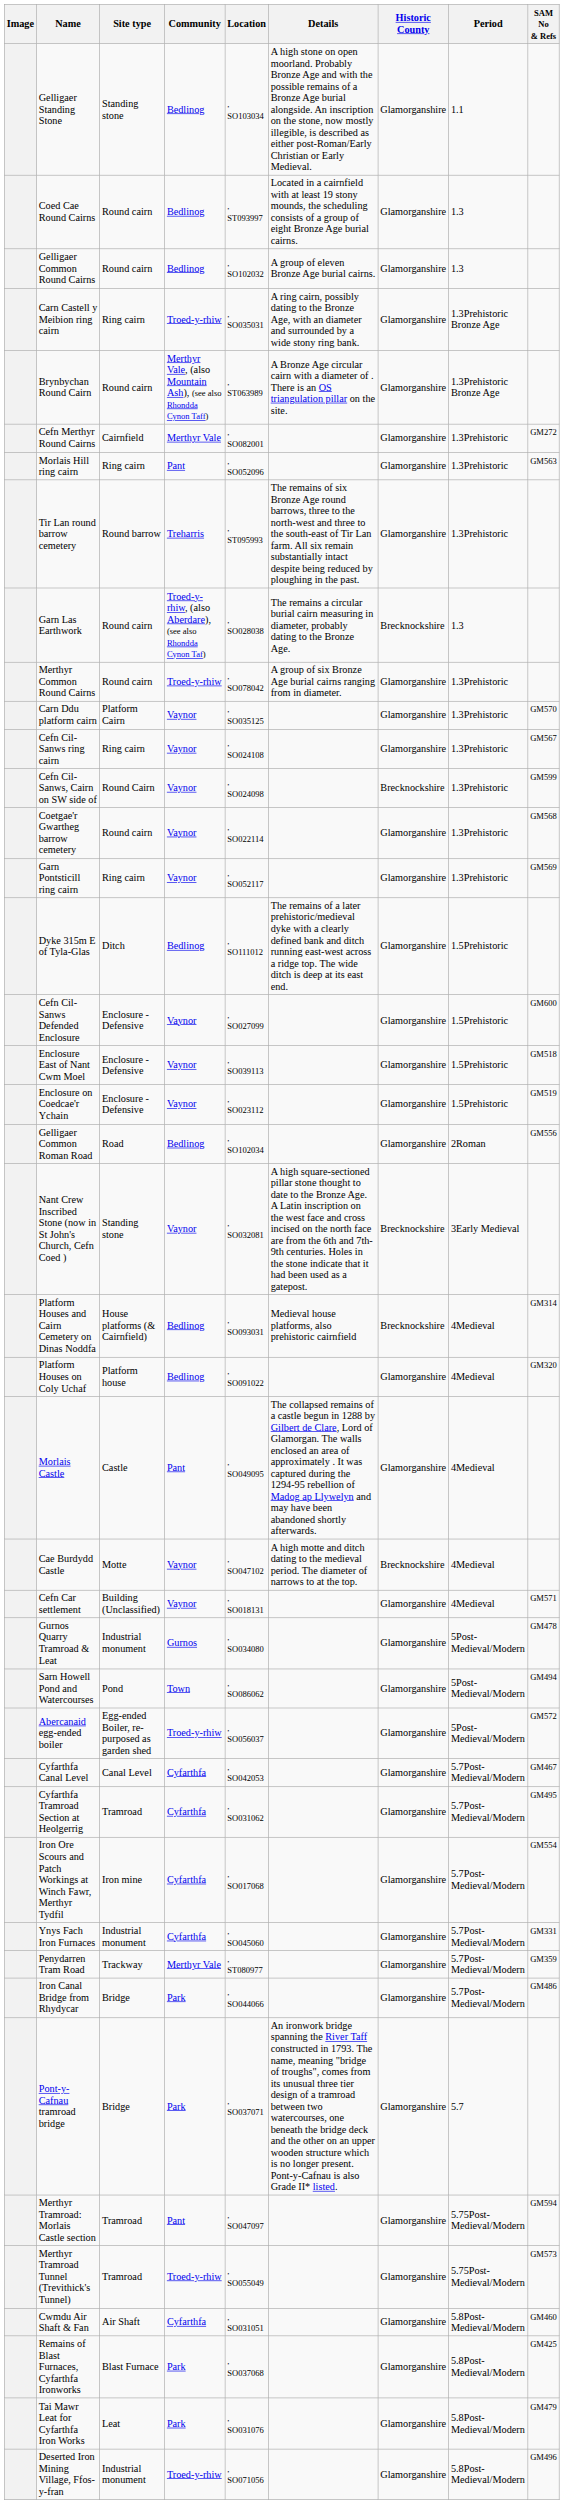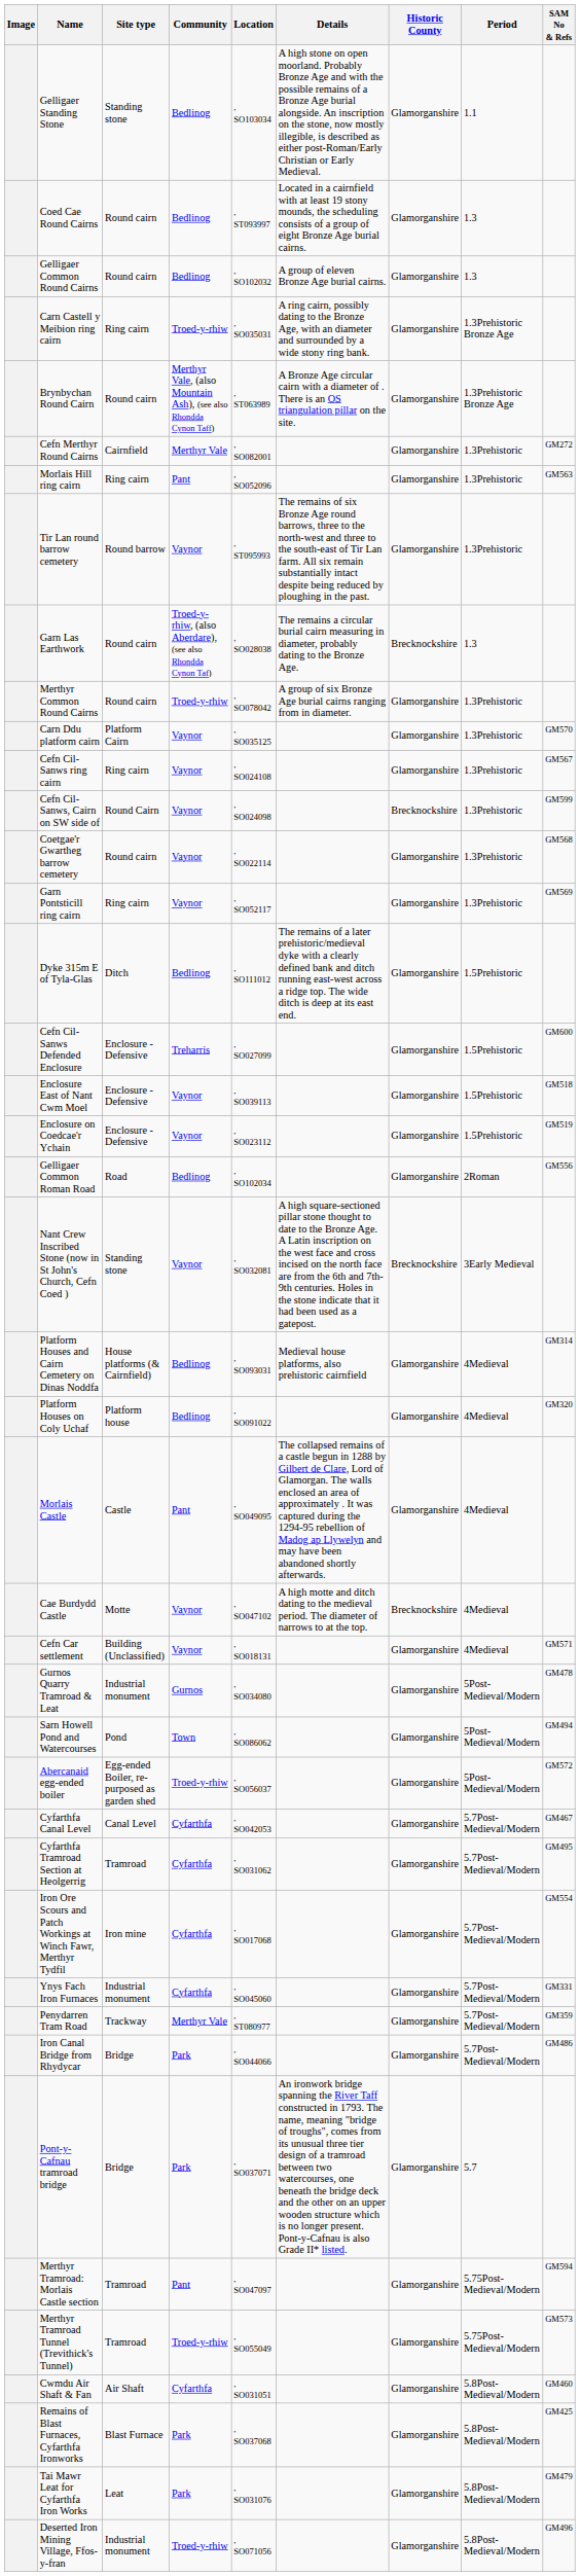 <table class=" wikitable plainrowheaders sortable" border="1">
 <tr>
 <th scope="col" class="unsortable">Image</th>
 <th scope="col">Name</th>
 <th scope="col">Site type</th>
 <th scope="col">Community</th>
 <th scope="col">Location</th>
 <th scope="col" class="unsortable">Details</th>
 <th scope="col"><a href='#'>Historic County</a></th>
 <th scope="col">Period</th>
 <th scope="col"><small>SAM No<br>& Refs</small></th>
 </tr>
 <tr>
 <th scope="row"></th>
 <td>Gelligaer Standing Stone</td>
 <td>Standing stone</td>
 <td><a href='#'>Bedlinog</a></td>
 <td><small>, <br>SO103034</small></td>
 <td>A  high stone on open moorland. Probably Bronze Age and with the possible remains of a Bronze Age burial alongside. An inscription on the stone, now mostly illegible, is described as either post-Roman/Early Christian or Early Medieval.</td>
 <td>Glamorganshire</td>
 <td><span>1.1</span></td>
 <td></td>
 </tr>
 <tr>
 <th scope="row"></th>
 <td>Coed Cae Round Cairns</td>
 <td>Round cairn</td>
 <td><a href='#'>Bedlinog</a></td>
 <td><small>, <br>ST093997</small></td>
 <td>Located in a cairnfield with at least 19 stony mounds, the scheduling consists of a group of eight Bronze Age burial cairns.</td>
 <td>Glamorganshire</td>
 <td><span>1.3</span></td>
 <td></td>
 </tr>
 <tr>
 <th scope="row"></th>
 <td>Gelligaer Common Round Cairns</td>
 <td>Round cairn</td>
 <td><a href='#'>Bedlinog</a></td>
 <td><small>, <br>SO102032</small></td>
 <td>A group of eleven Bronze Age burial cairns.</td>
 <td>Glamorganshire</td>
 <td><span>1.3</span></td>
 <td></td>
 </tr>
 <tr>
 <th scope="row"></th>
 <td>Carn Castell y Meibion ring cairn</td>
 <td>Ring cairn</td>
 <td><a href='#'>Troed-y-rhiw</a></td>
 <td><small>, <br>SO035031</small></td>
 <td>A ring cairn, possibly dating to the Bronze Age, with an  diameter and surrounded by a  wide stony ring bank.</td>
 <td>Glamorganshire</td>
 <td><span>1.3</span>Prehistoric<br>Bronze Age</td>
 <td></td>
 </tr>
 <tr>
 <th scope="row"></th>
 <td>Brynbychan Round Cairn</td>
 <td>Round cairn</td>
 <td><a href='#'>Merthyr Vale</a>, (also <a href='#'>Mountain Ash</a>), <small>(see also <a href='#'>Rhondda Cynon Taff</a>)</small></td>
 <td><small>, <br>ST063989</small></td>
 <td>A Bronze Age circular cairn with a diameter of . There is an <a href='#'>OS</a> <a href='#'>triangulation pillar</a> on the site.</td>
 <td>Glamorganshire</td>
 <td><span>1.3</span>Prehistoric<br>Bronze Age</td>
 <td></td>
 </tr>
 <tr>
 <th scope="row"></th>
 <td>Cefn Merthyr Round Cairns</td>
 <td>Cairnfield</td>
 <td><a href='#'>Merthyr Vale</a></td>
 <td><small>, <br>SO082001</small></td>
 <td></td>
 <td>Glamorganshire</td>
 <td><span>1.3</span>Prehistoric<br></td>
 <td style="vertical-align:top;"><small>GM272</small><br></td>
 </tr>
 <tr>
 <th scope="row"></th>
 <td>Morlais Hill ring cairn</td>
 <td>Ring cairn</td>
 <td><a href='#'>Pant</a></td>
 <td><small>, <br>SO052096</small></td>
 <td></td>
 <td>Glamorganshire</td>
 <td><span>1.3</span>Prehistoric<br></td>
 <td style="vertical-align:top;"><small>GM563</small><br></td>
 </tr>
 <tr>
 <th scope="row"></th>
 <td>Tir Lan round barrow cemetery</td>
 <td>Round barrow</td>
-<td><a href='#'>Treharris</a></td>
+<td><a href='#'>Vaynor</a></td>
 <td><small>, <br>ST095993</small></td>
 <td>The remains of six Bronze Age round barrows, three to the north-west and three to the south-east of Tir Lan farm. All six remain substantially intact despite being reduced by ploughing in the past.</td>
 <td>Glamorganshire</td>
 <td><span>1.3</span>Prehistoric</td>
 <td style="vertical-align:top;"><small></small><br></td>
 </tr>
 <tr>
 <th scope="row"></th>
 <td>Garn Las Earthwork</td>
 <td>Round cairn</td>
 <td><a href='#'>Troed-y-rhiw</a>, (also <a href='#'>Aberdare</a>), <small>(see also <a href='#'>Rhondda Cynon Taf</a>)</small></td>
 <td><small>, <br>SO028038</small></td>
 <td>The remains a circular burial cairn measuring  in diameter, probably dating to the Bronze Age.</td>
 <td>Brecknockshire</td>
 <td><span>1.3</span></td>
 <td></td>
 </tr>
 <tr>
 <th scope="row"></th>
 <td>Merthyr Common Round Cairns</td>
 <td>Round cairn</td>
 <td><a href='#'>Troed-y-rhiw</a></td>
 <td><small>, <br>SO078042</small></td>
 <td>A group of six Bronze Age burial cairns ranging from  in diameter.</td>
 <td>Glamorganshire</td>
 <td><span>1.3</span>Prehistoric</td>
 <td style="vertical-align:top;"><small></small><br></td>
 </tr>
 <tr>
 <th scope="row"></th>
 <td>Carn Ddu platform cairn</td>
 <td>Platform Cairn</td>
 <td><a href='#'>Vaynor</a></td>
 <td><small>, <br>SO035125</small></td>
 <td></td>
 <td>Glamorganshire</td>
 <td><span>1.3</span>Prehistoric<br></td>
 <td style="vertical-align:top;"><small>GM570</small><br></td>
 </tr>
 <tr>
 <th scope="row"></th>
 <td>Cefn Cil-Sanws ring cairn</td>
 <td>Ring cairn</td>
 <td><a href='#'>Vaynor</a></td>
 <td><small>, <br>SO024108</small></td>
 <td></td>
 <td>Glamorganshire</td>
 <td><span>1.3</span>Prehistoric<br></td>
 <td style="vertical-align:top;"><small>GM567</small><br></td>
 </tr>
 <tr>
 <th scope="row"></th>
 <td>Cefn Cil-Sanws, Cairn on SW side of</td>
 <td>Round Cairn</td>
 <td><a href='#'>Vaynor</a></td>
 <td><small>, <br>SO024098</small></td>
 <td></td>
 <td>Brecknockshire</td>
 <td><span>1.3</span>Prehistoric<br></td>
 <td style="vertical-align:top;"><small>GM599</small><br></td>
 </tr>
 <tr>
 <th scope="row"></th>
 <td>Coetgae'r Gwartheg barrow cemetery</td>
 <td>Round cairn</td>
 <td><a href='#'>Vaynor</a></td>
 <td><small>, <br>SO022114</small></td>
 <td></td>
 <td>Glamorganshire</td>
 <td><span>1.3</span>Prehistoric<br></td>
 <td style="vertical-align:top;"><small>GM568</small><br></td>
 </tr>
 <tr>
 <th scope="row"></th>
 <td>Garn Pontsticill ring cairn</td>
 <td>Ring cairn</td>
 <td><a href='#'>Vaynor</a></td>
 <td><small>, <br>SO052117</small></td>
 <td></td>
 <td>Glamorganshire</td>
 <td><span>1.3</span>Prehistoric<br></td>
 <td style="vertical-align:top;"><small>GM569</small><br></td>
 </tr>
 <tr>
 <th scope="row"></th>
 <td>Dyke 315m E of Tyla-Glas</td>
 <td>Ditch</td>
 <td><a href='#'>Bedlinog</a></td>
 <td><small>, <br>SO111012</small></td>
 <td>The remains of a later prehistoric/medieval dyke with a clearly defined bank and ditch running east-west across a ridge top. The  wide ditch is  deep at its east end.</td>
 <td>Glamorganshire</td>
 <td><span>1.5</span>Prehistoric</td>
 <td style="vertical-align:top;"><small></small><br></td>
 </tr>
 <tr>
 <th scope="row"></th>
 <td>Cefn Cil-Sanws Defended Enclosure</td>
 <td>Enclosure - Defensive</td>
-<td><a href='#'>Vaynor</a></td>
+<td><a href='#'>Treharris</a></td>
 <td><small>, <br>SO027099</small></td>
 <td></td>
 <td>Glamorganshire</td>
 <td><span>1.5</span>Prehistoric<br></td>
 <td style="vertical-align:top;"><small>GM600</small><br></td>
 </tr>
 <tr>
 <th scope="row"></th>
 <td>Enclosure East of Nant Cwm Moel</td>
 <td>Enclosure - Defensive</td>
 <td><a href='#'>Vaynor</a></td>
 <td><small>, <br>SO039113</small></td>
 <td></td>
 <td>Glamorganshire</td>
 <td><span>1.5</span>Prehistoric<br></td>
 <td style="vertical-align:top;"><small>GM518</small><br></td>
 </tr>
 <tr>
 <th scope="row"></th>
 <td>Enclosure on Coedcae'r Ychain</td>
 <td>Enclosure - Defensive</td>
 <td><a href='#'>Vaynor</a></td>
 <td><small>, <br>SO023112</small></td>
 <td></td>
 <td>Glamorganshire</td>
 <td><span>1.5</span>Prehistoric<br></td>
 <td style="vertical-align:top;"><small>GM519</small><br></td>
 </tr>
 <tr>
 <th scope="row"></th>
 <td>Gelligaer Common Roman Road</td>
 <td>Road</td>
 <td><a href='#'>Bedlinog</a></td>
 <td><small>, <br>SO102034</small></td>
 <td></td>
 <td>Glamorganshire</td>
 <td><span>2</span>Roman<br></td>
 <td style="vertical-align:top;"><small>GM556</small><br></td>
 </tr>
 <tr>
 <th scope="row"></th>
 <td>Nant Crew Inscribed Stone (now in St John's Church, Cefn Coed )</td>
 <td>Standing stone</td>
 <td><a href='#'>Vaynor</a></td>
 <td><small>, <br>SO032081</small></td>
 <td>A  high square-sectioned pillar stone thought to date to the Bronze Age. A Latin inscription on the west face and cross incised on the north face are from the 6th and 7th-9th centuries. Holes in the stone indicate that it had been used as a gatepost.</td>
 <td>Brecknockshire</td>
 <td><span>3</span>Early Medieval</td>
 <td></td>
 </tr>
 <tr>
 <th scope="row"></th>
 <td>Platform Houses and Cairn Cemetery on Dinas Noddfa</td>
 <td>House platforms (& Cairnfield)</td>
 <td><a href='#'>Bedlinog</a></td>
 <td><small>, <br>SO093031</small></td>
 <td>Medieval house platforms, also prehistoric cairnfield</td>
-<td>Brecknockshire</td>
+<td>Glamorganshire</td>
 <td><span>4</span>Medieval<br></td>
 <td style="vertical-align:top;"><small>GM314</small><br></td>
 </tr>
 <tr>
 <th scope="row"></th>
 <td>Platform Houses on Coly Uchaf</td>
 <td>Platform house</td>
 <td><a href='#'>Bedlinog</a></td>
 <td><small>, <br>SO091022</small></td>
 <td></td>
 <td>Glamorganshire</td>
 <td><span>4</span>Medieval<br></td>
 <td style="vertical-align:top;"><small>GM320</small><br></td>
 </tr>
 <tr>
 <th scope="row"></th>
 <td><a href='#'>Morlais Castle</a></td>
 <td>Castle</td>
 <td><a href='#'>Pant</a></td>
 <td><small>, <br>SO049095</small></td>
 <td>The collapsed remains of a castle begun in 1288 by <a href='#'>Gilbert de Clare</a>, Lord of Glamorgan. The walls enclosed an area of approximately . It was captured during the 1294-95 rebellion of <a href='#'>Madog ap Llywelyn</a> and may have been abandoned shortly afterwards.</td>
 <td>Glamorganshire</td>
 <td><span>4</span>Medieval</td>
 <td></td>
 </tr>
 <tr>
 <th scope="row"></th>
 <td>Cae Burdydd Castle</td>
 <td>Motte</td>
 <td><a href='#'>Vaynor</a></td>
 <td><small>, <br>SO047102</small></td>
 <td>A  high motte and ditch dating to the medieval period. The diameter of  narrows to  at the top.</td>
 <td>Brecknockshire</td>
 <td><span>4</span>Medieval</td>
 <td></td>
 </tr>
 <tr>
 <th scope="row"></th>
 <td>Cefn Car settlement</td>
 <td>Building (Unclassified)</td>
 <td><a href='#'>Vaynor</a></td>
 <td><small>, <br>SO018131</small></td>
 <td></td>
 <td>Glamorganshire</td>
 <td><span>4</span>Medieval<br></td>
 <td style="vertical-align:top;"><small>GM571</small><br></td>
 </tr>
 <tr>
 <th scope="row"></th>
 <td>Gurnos Quarry Tramroad & Leat</td>
 <td>Industrial monument</td>
 <td><a href='#'>Gurnos</a></td>
 <td><small>, <br>SO034080</small></td>
 <td></td>
 <td>Glamorganshire</td>
 <td><span>5</span>Post-Medieval/Modern<br></td>
 <td style="vertical-align:top;"><small>GM478</small><br></td>
 </tr>
 <tr>
 <th scope="row"></th>
 <td>Sarn Howell Pond and Watercourses</td>
 <td>Pond</td>
 <td><a href='#'>Town</a></td>
 <td><small>, <br>SO086062</small></td>
 <td></td>
 <td>Glamorganshire</td>
 <td><span>5</span>Post-Medieval/Modern<br></td>
 <td style="vertical-align:top;"><small>GM494</small><br></td>
 </tr>
 <tr>
 <th scope="row"></th>
 <td><a href='#'>Abercanaid</a> egg-ended boiler</td>
 <td>Egg-ended Boiler, re-purposed as garden shed</td>
 <td><a href='#'>Troed-y-rhiw</a></td>
 <td><small>, <br>SO056037</small></td>
 <td></td>
 <td>Glamorganshire</td>
 <td><span>5</span>Post-Medieval/Modern<br></td>
 <td style="vertical-align:top;"><small>GM572</small><br></td>
 </tr>
 <tr>
 <th scope="row"></th>
 <td>Cyfarthfa Canal Level</td>
 <td>Canal Level</td>
 <td><a href='#'>Cyfarthfa</a></td>
 <td><small>, <br>SO042053</small></td>
 <td></td>
 <td>Glamorganshire</td>
 <td><span>5.7</span>Post-Medieval/Modern<br></td>
 <td style="vertical-align:top;"><small>GM467</small><br></td>
 </tr>
 <tr>
 <th scope="row"></th>
 <td>Cyfarthfa Tramroad Section at Heolgerrig</td>
 <td>Tramroad</td>
 <td><a href='#'>Cyfarthfa</a></td>
 <td><small>, <br>SO031062</small></td>
 <td></td>
 <td>Glamorganshire</td>
 <td><span>5.7</span>Post-Medieval/Modern<br></td>
 <td style="vertical-align:top;"><small>GM495</small><br></td>
 </tr>
 <tr>
 <th scope="row"></th>
 <td>Iron Ore Scours and Patch Workings at Winch Fawr, Merthyr Tydfil</td>
 <td>Iron mine</td>
 <td><a href='#'>Cyfarthfa</a></td>
 <td><small>, <br>SO017068</small></td>
 <td></td>
 <td>Glamorganshire</td>
 <td><span>5.7</span>Post-Medieval/Modern<br></td>
 <td style="vertical-align:top;"><small>GM554</small><br></td>
 </tr>
 <tr>
 <th scope="row"></th>
 <td>Ynys Fach Iron Furnaces</td>
 <td>Industrial monument</td>
 <td><a href='#'>Cyfarthfa</a></td>
 <td><small>, <br>SO045060</small></td>
 <td></td>
 <td>Glamorganshire</td>
 <td><span>5.7</span>Post-Medieval/Modern<br></td>
 <td style="vertical-align:top;"><small>GM331</small><br></td>
 </tr>
 <tr>
 <th scope="row"></th>
 <td>Penydarren Tram Road</td>
 <td>Trackway</td>
 <td><a href='#'>Merthyr Vale</a></td>
 <td><small>, <br>ST080977</small></td>
 <td></td>
 <td>Glamorganshire</td>
 <td><span>5.7</span>Post-Medieval/Modern<br></td>
 <td style="vertical-align:top;"><small>GM359</small><br></td>
 </tr>
 <tr>
 <th scope="row"></th>
 <td>Iron Canal Bridge from Rhydycar</td>
 <td>Bridge</td>
 <td><a href='#'>Park</a></td>
 <td><small>, <br>SO044066</small></td>
 <td></td>
 <td>Glamorganshire</td>
 <td><span>5.7</span>Post-Medieval/Modern<br></td>
 <td style="vertical-align:top;"><small>GM486</small><br></td>
 </tr>
 <tr>
 <th scope="row"></th>
 <td><a href='#'>Pont-y-Cafnau</a> tramroad bridge</td>
 <td>Bridge</td>
 <td><a href='#'>Park</a></td>
 <td><small>, <br>SO037071</small></td>
 <td>An ironwork bridge spanning the <a href='#'>River Taff</a> constructed in 1793. The name, meaning "bridge of troughs", comes from its unusual three tier design of a tramroad between two watercourses, one beneath the bridge deck and the other on an upper wooden structure which is no longer present. Pont-y-Cafnau is also Grade II* <a href='#'>listed</a>.</td>
 <td>Glamorganshire</td>
 <td><span>5.7</span></td>
 <td></td>
 </tr>
 <tr>
 <th scope="row"></th>
 <td>Merthyr Tramroad: Morlais Castle section</td>
 <td>Tramroad</td>
 <td><a href='#'>Pant</a></td>
 <td><small>, <br>SO047097</small></td>
 <td></td>
 <td>Glamorganshire</td>
 <td><span>5.75</span>Post-Medieval/Modern<br></td>
 <td style="vertical-align:top;"><small>GM594</small><br></td>
 </tr>
 <tr>
 <th scope="row"></th>
 <td>Merthyr Tramroad Tunnel (Trevithick's Tunnel)</td>
 <td>Tramroad</td>
 <td><a href='#'>Troed-y-rhiw</a></td>
 <td><small>, <br>SO055049</small></td>
 <td></td>
 <td>Glamorganshire</td>
 <td><span>5.75</span>Post-Medieval/Modern<br></td>
 <td style="vertical-align:top;"><small>GM573</small><br></td>
 </tr>
 <tr>
 <th scope="row"></th>
 <td>Cwmdu Air Shaft & Fan</td>
 <td>Air Shaft</td>
 <td><a href='#'>Cyfarthfa</a></td>
 <td><small>, <br>SO031051</small></td>
 <td></td>
 <td>Glamorganshire</td>
 <td><span>5.8</span>Post-Medieval/Modern<br></td>
 <td style="vertical-align:top;"><small>GM460</small><br></td>
 </tr>
 <tr>
 <th scope="row"></th>
 <td>Remains of Blast Furnaces, Cyfarthfa Ironworks</td>
 <td>Blast Furnace</td>
 <td><a href='#'>Park</a></td>
 <td><small>, <br>SO037068</small></td>
 <td></td>
 <td>Glamorganshire</td>
 <td><span>5.8</span>Post-Medieval/Modern<br></td>
 <td style="vertical-align:top;"><small>GM425</small><br></td>
 </tr>
 <tr>
 <th scope="row"></th>
 <td>Tai Mawr Leat for Cyfarthfa Iron Works</td>
 <td>Leat</td>
 <td><a href='#'>Park</a></td>
 <td><small>, <br>SO031076</small></td>
 <td></td>
 <td>Glamorganshire</td>
 <td><span>5.8</span>Post-Medieval/Modern<br></td>
 <td style="vertical-align:top;"><small>GM479</small><br></td>
 </tr>
 <tr>
 <th scope="row"></th>
 <td>Deserted Iron Mining Village, Ffos-y-fran</td>
 <td>Industrial monument</td>
 <td><a href='#'>Troed-y-rhiw</a></td>
 <td><small>, <br>SO071056</small></td>
 <td></td>
 <td>Glamorganshire</td>
 <td><span>5.8</span>Post-Medieval/Modern<br></td>
 <td style="vertical-align:top;"><small>GM496</small><br></td>
 </tr>
 </table>
